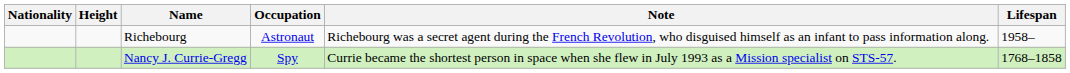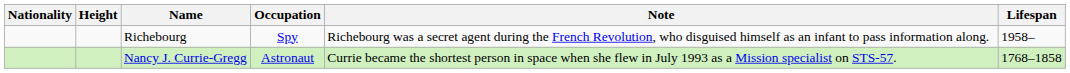 <table class="wikitable sortable" style="width:100%">
 <tr>
 <th>Nationality</th>
 <th>Height</th>
 <th>Name</th>
 <th>Occupation</th>
 <th>Note</th>
 <th>Lifespan</th>
 </tr>
 <tr>
 <td></td>
 <td></td>
 <td>Richebourg</td>
-<td align="center"><a href='#'>Astronaut</a></td>
+<td align="center"><a href='#'>Spy</a></td>
 <td>Richebourg was a secret agent during the <a href='#'>French Revolution</a>, who disguised himself as an infant to pass information along.</td>
 <td>1958–</td>
 </tr>
 <tr style="background:#d0f0c0;">
 <td></td>
 <td></td>
 <td><a href='#'>Nancy J. Currie-Gregg</a></td>
-<td align="center"><a href='#'>Spy</a></td>
+<td align="center"><a href='#'>Astronaut</a></td>
 <td>Currie became the shortest person in space when she flew in July 1993 as a <a href='#'>Mission specialist</a> on <a href='#'>STS-57</a>.</td>
 <td>1768–1858</td>
 </tr>
 </table>
